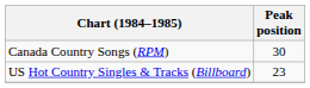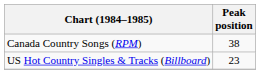 <table class="wikitable sortable">
 <tr>
 <th align="left">Chart (1984–1985)</th>
 <th align="center">Peak<br>position</th>
 </tr>
 <tr>
 <td align="left">Canada Country Songs (<em><a href='#'>RPM</a></em>)</td>
-<td align="center">30</td>
+<td align="center">38</td>
 </tr>
 <tr>
 <td align="left">US <a href='#'>Hot Country Singles & Tracks</a> (<em><a href='#'>Billboard</a></em>)</td>
 <td align="center">23</td>
 </tr>
 <tr>
 </tr>
 </table>
